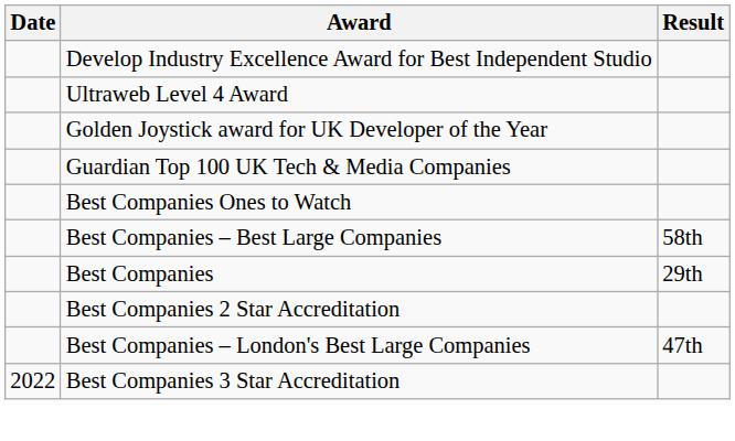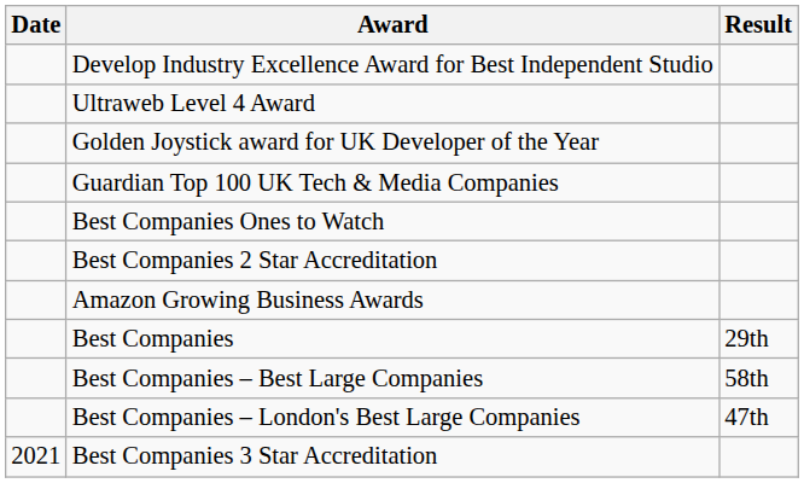 <table class="wikitable sortable">
 <tr>
 <th>Date</th>
 <th>Award</th>
 <th>Result</th>
 </tr>
 <tr>
 <td></td>
 <td>Develop Industry Excellence Award for Best Independent Studio</td>
 <td></td>
 </tr>
 <tr>
 <td></td>
 <td>Ultraweb Level 4 Award</td>
 <td></td>
 </tr>
 <tr>
 <td></td>
 <td>Golden Joystick award for UK Developer of the Year</td>
 <td></td>
 </tr>
 <tr>
 <td></td>
 <td>Guardian Top 100 UK Tech & Media Companies</td>
 <td></td>
 </tr>
 <tr>
 <td></td>
 <td>Best Companies Ones to Watch</td>
 <td></td>
 </tr>
 <tr>
 <td></td>
-<td>Best Companies – Best Large Companies</td>
-<td><div> 58th </div></td>
+<td>Best Companies 2 Star Accreditation</td>
+<td></td>
+</tr>
+<tr>
+<td></td>
+<td>Amazon Growing Business Awards</td>
+<td></td>
 </tr>
 <tr>
 <td></td>
 <td>Best Companies</td>
 <td><div> 29th </div></td>
 </tr>
 <tr>
 <td></td>
-<td>Best Companies 2 Star Accreditation</td>
-<td></td>
+<td>Best Companies – Best Large Companies</td>
+<td><div> 58th </div></td>
 </tr>
 <tr>
 <td></td>
 <td>Best Companies – London's Best Large Companies</td>
 <td><div> 47th </div></td>
 </tr>
 <tr>
-<td>2022</td>
+<td>2021</td>
 <td>Best Companies 3 Star Accreditation </td>
 <td><div>  </div></td>
 </tr>
 </table>
